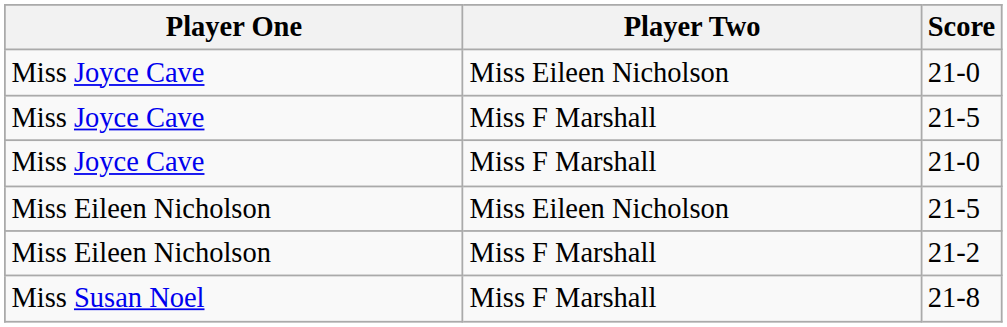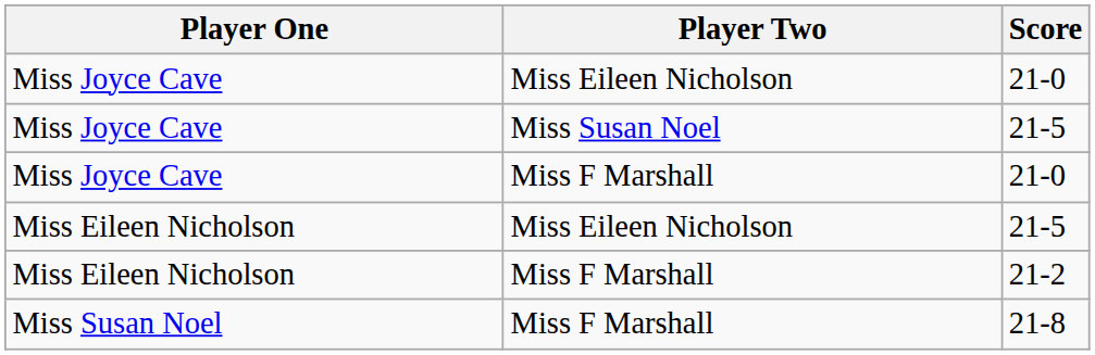 <table class="wikitable">
 <tr>
 <th width=250>Player One</th>
 <th width=250>Player Two</th>
 <th width=30>Score</th>
 </tr>
 <tr>
 <td> Miss <a href='#'>Joyce Cave</a></td>
 <td> Miss Eileen Nicholson</td>
 <td>21-0</td>
 </tr>
 <tr>
 <td> Miss <a href='#'>Joyce Cave</a></td>
-<td> Miss F Marshall</td>
+<td> Miss <a href='#'>Susan Noel</a></td>
 <td>21-5</td>
 </tr>
 <tr>
 <td> Miss <a href='#'>Joyce Cave</a></td>
 <td> Miss F Marshall</td>
 <td>21-0</td>
 </tr>
 <tr>
 <td> Miss Eileen Nicholson</td>
 <td> Miss Eileen Nicholson</td>
 <td>21-5</td>
 </tr>
 <tr>
 <td> Miss Eileen Nicholson</td>
 <td> Miss F Marshall</td>
 <td>21-2</td>
 </tr>
 <tr>
 <td> Miss <a href='#'>Susan Noel</a></td>
 <td> Miss F Marshall</td>
 <td>21-8</td>
 </tr>
 </table>
